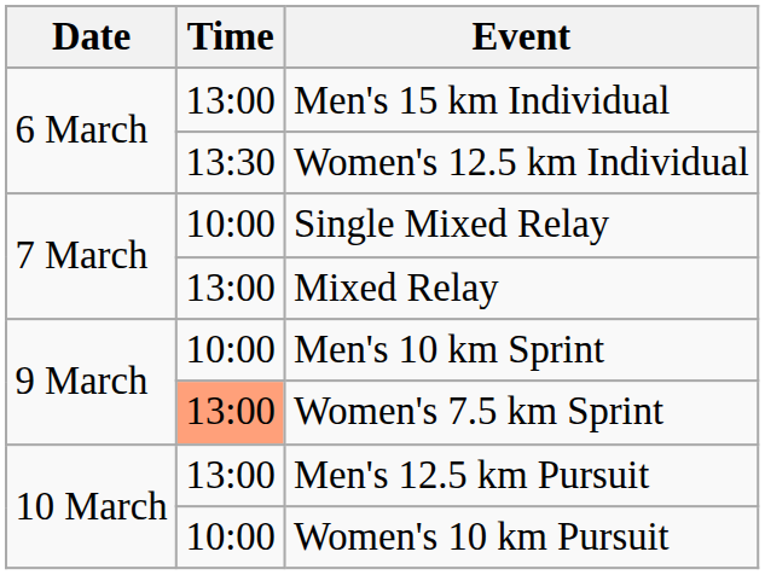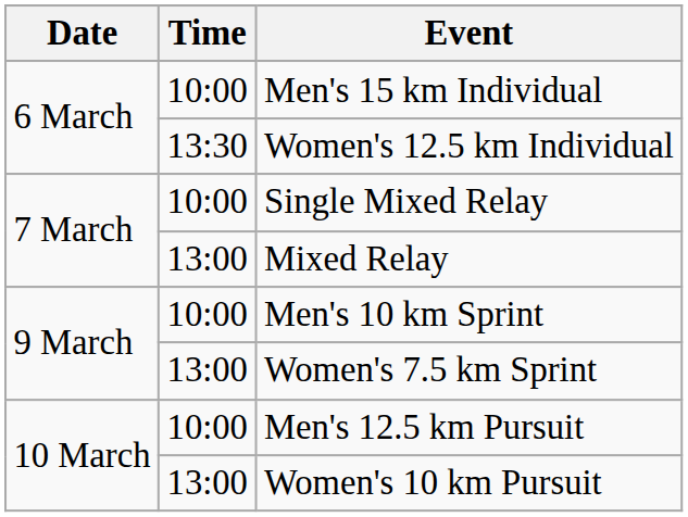 <table class="wikitable">
 <tr>
 <th>Date</th>
 <th>Time</th>
 <th>Event</th>
 </tr>
 <tr>
 <td rowspan=2>6 March</td>
-<td>13:00</td>
+<td>10:00</td>
 <td>Men's 15 km Individual</td>
 </tr>
 <tr>
 <td>13:30</td>
 <td>Women's 12.5 km Individual</td>
 </tr>
 <tr>
 <td rowspan=2>7 March</td>
 <td>10:00</td>
 <td>Single Mixed Relay</td>
 </tr>
 <tr>
 <td>13:00</td>
 <td>Mixed Relay</td>
 </tr>
 <tr>
 <td rowspan=2>9 March</td>
 <td>10:00</td>
 <td>Men's 10 km Sprint</td>
 </tr>
 <tr>
-<td style="background: lightsalmon;">13:00</td>
+<td>13:00</td>
 <td>Women's 7.5 km Sprint</td>
 </tr>
 <tr>
 <td rowspan=2>10 March</td>
-<td>13:00</td>
+<td>10:00</td>
 <td>Men's 12.5 km Pursuit</td>
 </tr>
 <tr>
-<td>10:00</td>
+<td>13:00</td>
 <td>Women's 10 km Pursuit</td>
 </tr>
 </table>
